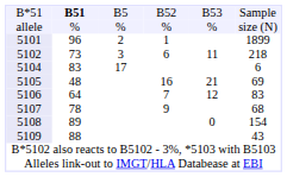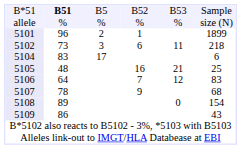 <table border="0" cellspacing="0" cellpadding="0" align="left" style="text-align:center; background:#ffffff; margin-right: 1em; border:2px #e0e0ff solid;">
 <tr style="background:#f0f0ff">
 <td style="width:60px">B*51</td>
 <td style="width:60px"><strong>B51</strong></td>
 <td style="width:60px">B5</td>
 <td style="width:60px">B52</td>
 <td style="width:60px">B53</td>
 <td style="width:60px">Sample</td>
 </tr>
 <tr style="background:#f0f0ff">
 <td>allele</td>
 <td>%</td>
 <td>%</td>
 <td>%</td>
 <td>%</td>
 <td>size (N)</td>
 </tr>
 <tr>
 <td style = "background:#e8e8f8">5101</td>
 <td>96</td>
 <td>2</td>
 <td>1</td>
 <td></td>
 <td>1899</td>
 </tr>
 <tr>
 <td style = "background:#e8e8f8">5102</td>
 <td>73</td>
 <td>3</td>
 <td>6</td>
 <td>11</td>
 <td>218</td>
 </tr>
 <tr>
 <td style = "background:#e8e8f8">5104</td>
 <td>83</td>
 <td>17</td>
 <td></td>
 <td></td>
 <td>6</td>
 </tr>
 <tr>
 <td style = "background:#e8e8f8">5105</td>
 <td>48</td>
 <td></td>
 <td>16</td>
 <td>21</td>
-<td>69</td>
+<td>25</td>
 </tr>
 <tr>
 <td style = "background:#e8e8f8">5106</td>
 <td>64</td>
 <td></td>
 <td>7</td>
 <td>12</td>
 <td>83</td>
 </tr>
 <tr>
 <td style = "background:#e8e8f8">5107</td>
 <td>78</td>
 <td></td>
 <td>9</td>
 <td></td>
 <td>68</td>
 </tr>
 <tr>
 <td style = "background:#e8e8f8">5108</td>
 <td>89</td>
 <td></td>
 <td></td>
 <td>0</td>
 <td>154</td>
 </tr>
 <tr>
 <td style = "background:#e8e8f8">5109</td>
-<td>88</td>
+<td>86</td>
 <td></td>
 <td></td>
 <td></td>
 <td>43</td>
 </tr>
 <tr>
 <td colspan = 6>B*5102 also reacts to B5102 - 3%, *5103 with B5103</td>
 </tr>
 <tr>
 <td colspan = 6>Alleles link-out to <a href='#'>IMGT</a>/<a href='#'>HLA</a> Databease at <a href='#'>EBI</a></td>
 </tr>
 </table>
